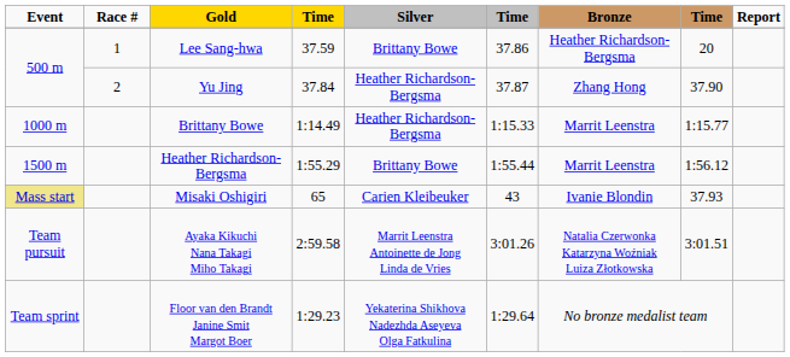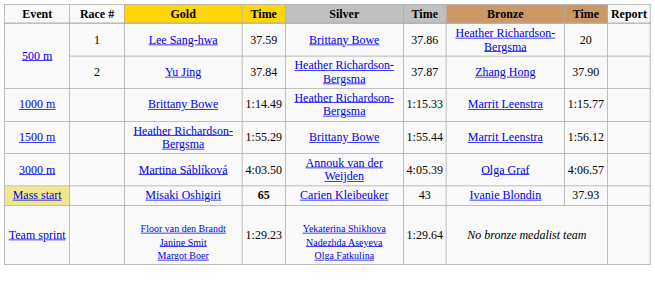 <table class="wikitable">
 <tr>
 <td width="80" align="center"><strong>Event</strong></td>
 <td width="65" align="center"><strong>Race #</strong></td>
 <td width="150" bgcolor="gold" align="center"><strong>Gold</strong></td>
 <td width="50" bgcolor="gold" align="center"><strong>Time</strong></td>
 <td width="150" bgcolor="silver" align="center"><strong>Silver</strong></td>
 <td width="50" bgcolor="silver" align="center"><strong>Time</strong></td>
 <td width="150" bgcolor="#CC9966" align="center"><strong>Bronze</strong></td>
 <td width="50" bgcolor="#CC9966" align="center"><strong>Time</strong></td>
 <td width="50" align="center"><strong>Report</strong></td>
 </tr>
 <tr bgcolor="#cccccc">
 </tr>
 <tr>
 <td rowspan=2 align="center"><a href='#'>500 m</a></td>
 <td align="center">1</td>
 <td align="center"><a href='#'>Lee Sang-hwa</a><br><small></small></td>
 <td align="center">37.59</td>
 <td align="center"><a href='#'>Brittany Bowe</a><br><small></small></td>
 <td align="center">37.86</td>
 <td align="center"><a href='#'>Heather Richardson-Bergsma</a><br><small></small></td>
 <td align="center">20 </td>
 <td align="center"></td>
 </tr>
 <tr>
 <td align="center">2</td>
 <td align="center"><a href='#'>Yu Jing</a><br><small></small></td>
 <td align="center">37.84</td>
 <td align="center"><a href='#'>Heather Richardson-Bergsma</a><br><small></small></td>
 <td align="center">37.87</td>
 <td align="center"><a href='#'>Zhang Hong</a><br><small></small></td>
 <td align="center">37.90</td>
 <td align="center"></td>
 </tr>
 <tr>
 <td align="center"><a href='#'>1000 m</a></td>
 <td align="center"></td>
 <td align="center"><a href='#'>Brittany Bowe</a><br><small></small></td>
 <td align="center">1:14.49</td>
 <td align="center"><a href='#'>Heather Richardson-Bergsma</a><br><small></small></td>
 <td align="center">1:15.33</td>
 <td align="center"><a href='#'>Marrit Leenstra</a><br><small></small></td>
 <td align="center">1:15.77</td>
 <td align="center"></td>
 </tr>
 <tr>
 <td align="center"><a href='#'>1500 m</a></td>
 <td align="center"></td>
 <td align="center"><a href='#'>Heather Richardson-Bergsma</a><br><small></small></td>
 <td align="center">1:55.29</td>
 <td align="center"><a href='#'>Brittany Bowe</a><br><small></small></td>
 <td align="center">1:55.44</td>
 <td align="center"><a href='#'>Marrit Leenstra</a><br><small></small></td>
 <td align="center">1:56.12</td>
 <td align="center"></td>
 </tr>
 <tr>
+<td align="center"><a href='#'>3000 m</a></td>
+<td align="center"></td>
+<td align="center"><a href='#'>Martina Sáblíková</a><br><small></small></td>
+<td align="center">4:03.50</td>
+<td align="center"><a href='#'>Annouk van der Weijden</a><br><small></small></td>
+<td align="center">4:05.39</td>
+<td align="center"><a href='#'>Olga Graf</a><br><small></small></td>
+<td align="center">4:06.57</td>
+<td align="center"></td>
+</tr>
+<tr>
 <td align="center" style="background: khaki;"><a href='#'>Mass start</a></td>
 <td align="center"></td>
 <td align="center"><a href='#'>Misaki Oshigiri</a><br><small></small></td>
-<td align="center">65 </td>
+<td align="center"><strong>65 </strong></td>
 <td align="center"><a href='#'>Carien Kleibeuker</a><br><small></small></td>
 <td align="center">43 </td>
 <td align="center"><a href='#'>Ivanie Blondin</a><br><small></small></td>
 <td align="center">37.93</td>
-<td align="center"></td>
-</tr>
-<tr>
-<td align="center"><a href='#'>Team pursuit</a></td>
-<td align="center"></td>
-<td align="center"><br><small><a href='#'>Ayaka Kikuchi</a><br><a href='#'>Nana Takagi</a><br><a href='#'>Miho Takagi</a></small></td>
-<td align="center">2:59.58</td>
-<td align="center"><br><small><a href='#'>Marrit Leenstra</a><br><a href='#'>Antoinette de Jong</a><br><a href='#'>Linda de Vries</a></small></td>
-<td align="center">3:01.26</td>
-<td align="center"><br><small><a href='#'>Natalia Czerwonka</a><br><a href='#'>Katarzyna Woźniak</a><br><a href='#'>Luiza Złotkowska</a></small></td>
-<td align="center">3:01.51</td>
 <td align="center"></td>
 </tr>
 <tr>
 <td align="center"><a href='#'>Team sprint</a></td>
 <td align="center"></td>
 <td align="center"><br><small><a href='#'>Floor van den Brandt</a><br><a href='#'>Janine Smit</a><br><a href='#'>Margot Boer</a></small></td>
 <td align="center">1:29.23</td>
 <td align="center"><br><small><a href='#'>Yekaterina Shikhova</a><br><a href='#'>Nadezhda Aseyeva</a><br><a href='#'>Olga Fatkulina</a></small></td>
 <td align="center">1:29.64</td>
 <td align="center" colspan=2><em>No bronze medalist team</em></td>
 <td align="center"></td>
 </tr>
 </table>
